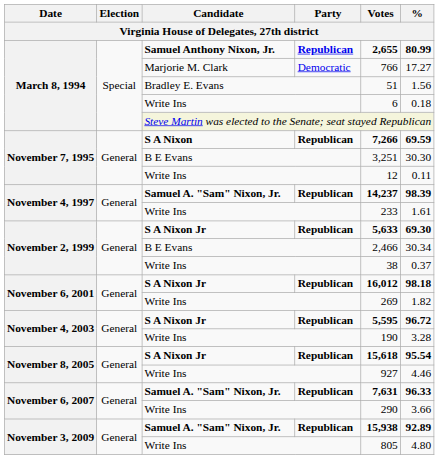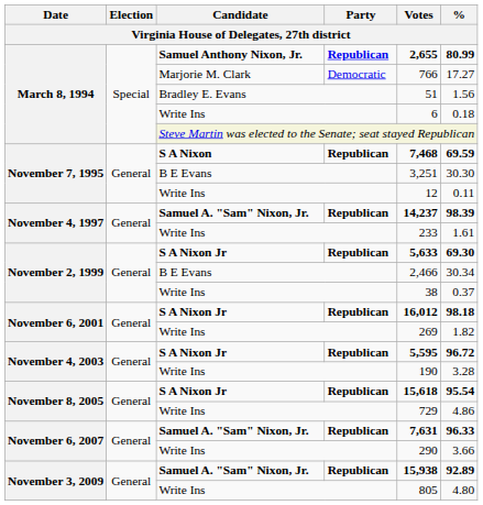 <table class="wikitable">
 <tr>
 <th>Date</th>
 <th>Election</th>
 <th>Candidate</th>
 <th>Party</th>
 <th>Votes</th>
 <th>%</th>
 </tr>
 <tr>
 <th colspan="6">Virginia House of Delegates, 27th district</th>
 </tr>
 <tr>
 <th rowspan="5">March 8, 1994</th>
 <td rowspan="5" align="center">Special</td>
 <td><strong>Samuel Anthony Nixon, Jr.</strong></td>
 <td><strong><a href='#'>Republican</a></strong></td>
 <td align="right"><strong>2,655</strong></td>
 <td align="right"><strong>80.99</strong></td>
 </tr>
 <tr>
 <td>Marjorie M. Clark</td>
 <td><a href='#'>Democratic</a></td>
 <td align="right">766</td>
 <td align="right">17.27</td>
 </tr>
 <tr>
 <td colspan="2">Bradley E. Evans</td>
 <td align="right">51</td>
 <td align="right">1.56</td>
 </tr>
 <tr>
 <td colspan="2">Write Ins</td>
 <td align="right">6</td>
 <td align="right">0.18</td>
 </tr>
 <tr>
 <td colspan="4" style="background:Beige"><em><a href='#'>Steve Martin</a> was elected to the Senate; seat stayed Republican</em></td>
 </tr>
 <tr>
 <th rowspan="3">November 7, 1995</th>
 <td rowspan="3" align="center">General</td>
 <td><strong>S A Nixon</strong></td>
 <td><strong>Republican</strong></td>
-<td align="right"><strong>7,266</strong></td>
+<td align="right"><strong>7,468</strong></td>
 <td align="right"><strong>69.59</strong></td>
 </tr>
 <tr>
 <td colspan="2">B E Evans</td>
 <td align="right">3,251</td>
 <td align="right">30.30</td>
 </tr>
 <tr>
 <td colspan="2">Write Ins</td>
 <td align="right">12</td>
 <td align="right">0.11</td>
 </tr>
 <tr>
 <th rowspan="2">November 4, 1997</th>
 <td rowspan="2" align="center">General</td>
 <td><strong>Samuel A. "Sam" Nixon, Jr.</strong></td>
 <td><strong>Republican</strong></td>
 <td align="right"><strong>14,237</strong></td>
 <td align="right"><strong>98.39</strong></td>
 </tr>
 <tr>
 <td colspan="2">Write Ins</td>
 <td align="right">233</td>
 <td align="right">1.61</td>
 </tr>
 <tr>
 <th rowspan="3">November 2, 1999</th>
 <td rowspan="3" align="center">General</td>
 <td><strong>S A Nixon Jr</strong></td>
 <td><strong>Republican</strong></td>
 <td align="right"><strong>5,633</strong></td>
 <td align="right"><strong>69.30</strong></td>
 </tr>
 <tr>
 <td colspan="2">B E Evans</td>
 <td align="right">2,466</td>
 <td align="right">30.34</td>
 </tr>
 <tr>
 <td colspan="2">Write Ins</td>
 <td align="right">38</td>
 <td align="right">0.37</td>
 </tr>
 <tr>
 <th rowspan="2">November 6, 2001</th>
 <td rowspan="2" align="center">General</td>
 <td><strong>S A Nixon Jr</strong></td>
 <td><strong>Republican</strong></td>
 <td align="right"><strong>16,012</strong></td>
 <td align="right"><strong>98.18</strong></td>
 </tr>
 <tr>
 <td colspan="2">Write Ins</td>
 <td align="right">269</td>
 <td align="right">1.82</td>
 </tr>
 <tr>
 <th rowspan="2">November 4, 2003</th>
 <td rowspan="2" align="center">General</td>
 <td><strong>S A Nixon Jr</strong></td>
 <td><strong>Republican</strong></td>
 <td align="right"><strong>5,595</strong></td>
 <td align="right"><strong>96.72</strong></td>
 </tr>
 <tr>
 <td colspan="2">Write Ins</td>
 <td align="right">190</td>
 <td align="right">3.28</td>
 </tr>
 <tr>
 <th rowspan="2">November 8, 2005</th>
 <td rowspan="2" align="center">General</td>
 <td><strong>S A Nixon Jr</strong></td>
 <td><strong>Republican</strong></td>
 <td align="right"><strong>15,618</strong></td>
 <td align="right"><strong>95.54</strong></td>
 </tr>
 <tr>
 <td colspan="2">Write Ins</td>
-<td align="right">927</td>
-<td align="right">4.46</td>
+<td align="right">729</td>
+<td align="right">4.86</td>
 </tr>
 <tr>
 <th rowspan="2">November 6, 2007</th>
 <td rowspan="2" align="center">General</td>
 <td><strong>Samuel A. "Sam" Nixon, Jr.</strong></td>
 <td><strong>Republican</strong></td>
 <td align="right"><strong>7,631</strong></td>
 <td align="right"><strong>96.33</strong></td>
 </tr>
 <tr>
 <td colspan="2">Write Ins</td>
 <td align="right">290</td>
 <td align="right">3.66</td>
 </tr>
 <tr>
 <th rowspan="2">November 3, 2009</th>
 <td rowspan="2" align="center">General</td>
 <td><strong>Samuel A. "Sam" Nixon, Jr.</strong></td>
 <td><strong>Republican</strong></td>
 <td align="right"><strong>15,938</strong></td>
 <td align="right"><strong>92.89</strong></td>
 </tr>
 <tr>
 <td colspan="2">Write Ins</td>
 <td align="right">805</td>
 <td align="right">4.80</td>
 </tr>
 </table>
